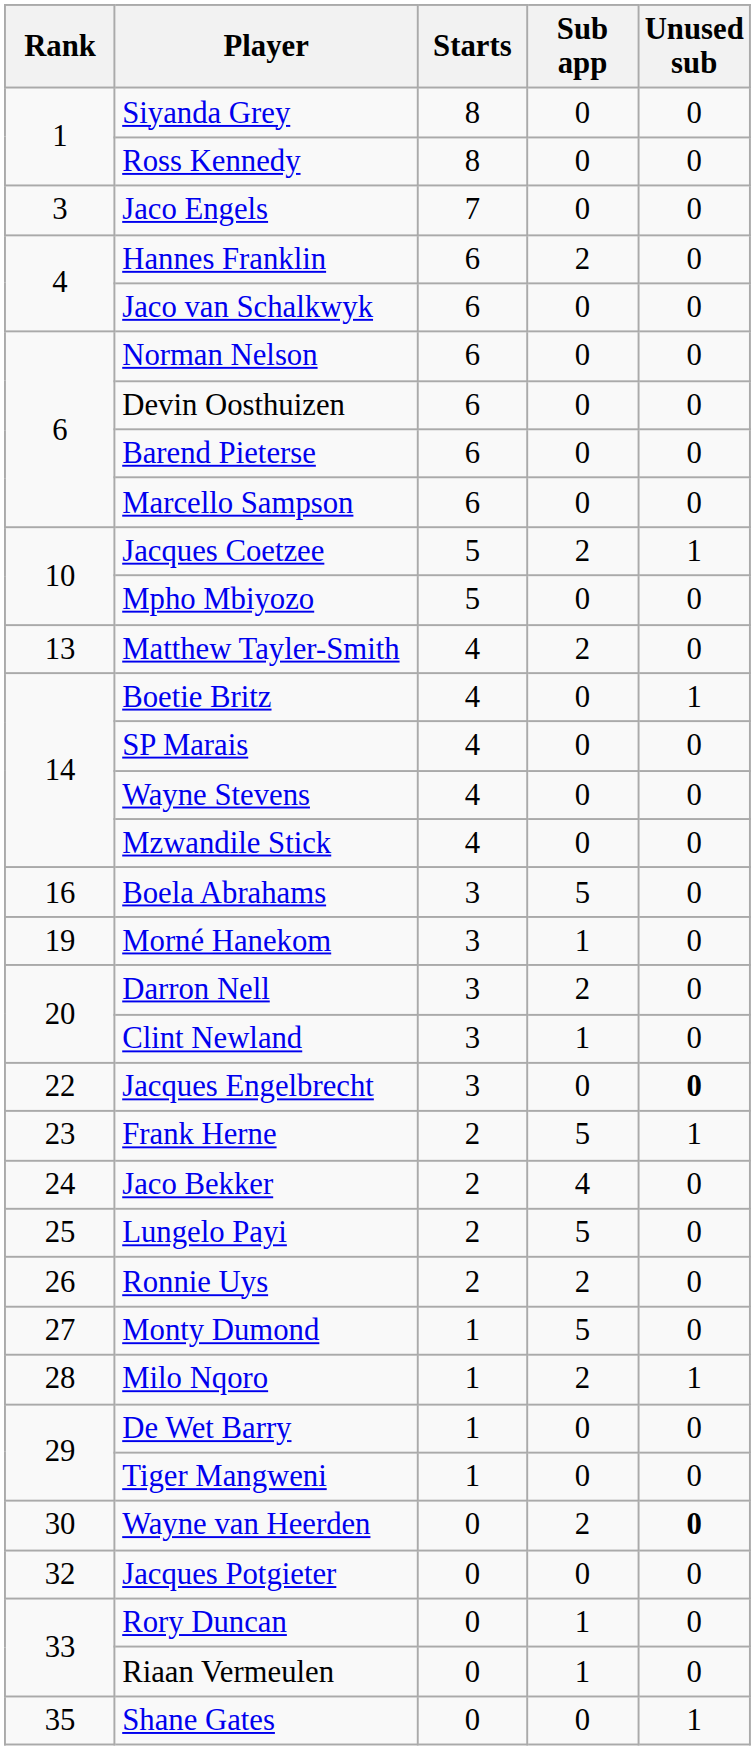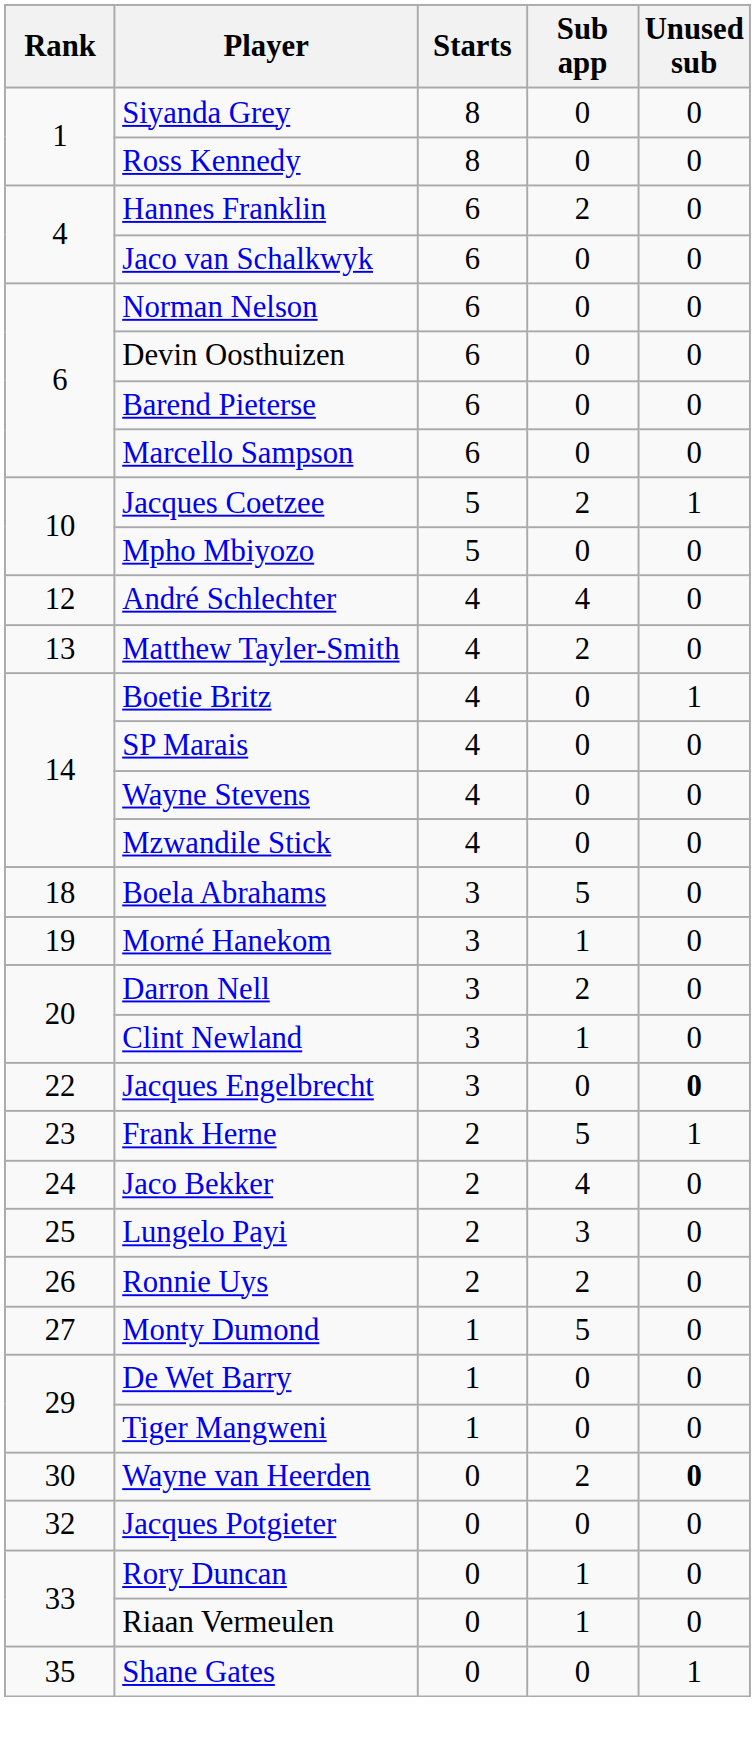 <table class="wikitable"  style="text-align: center;">
 <tr>
 <th style="width:50px;">Rank</th>
 <th style="width:150px;">Player</th>
 <th style="width:50px;">Starts</th>
 <th style="width:50px;">Sub app</th>
 <th style="width:50px;">Unused sub</th>
 </tr>
 <tr>
 <td rowspan=2>1</td>
 <td align=left><a href='#'>Siyanda Grey</a></td>
 <td>8</td>
 <td>0</td>
 <td>0</td>
 </tr>
 <tr>
 <td style="text-align:left;"><a href='#'>Ross Kennedy</a></td>
 <td>8</td>
-<td>0</td>
-<td>0</td>
-</tr>
-<tr>
-<td>3</td>
-<td align=left><a href='#'>Jaco Engels</a></td>
-<td>7</td>
 <td>0</td>
 <td>0</td>
 </tr>
 <tr>
 <td rowspan=2>4</td>
 <td align=left><a href='#'>Hannes Franklin</a></td>
 <td>6</td>
 <td>2</td>
 <td>0</td>
 </tr>
 <tr>
 <td style="text-align:left;"><a href='#'>Jaco van Schalkwyk</a></td>
 <td>6</td>
 <td>0</td>
 <td>0</td>
 </tr>
 <tr>
 <td rowspan=4>6</td>
 <td align=left><a href='#'>Norman Nelson</a></td>
 <td>6</td>
 <td>0</td>
 <td>0</td>
 </tr>
 <tr>
 <td style="text-align:left;">Devin Oosthuizen</td>
 <td>6</td>
 <td>0</td>
 <td>0</td>
 </tr>
 <tr>
 <td style="text-align:left;"><a href='#'>Barend Pieterse</a></td>
 <td>6</td>
 <td>0</td>
 <td>0</td>
 </tr>
 <tr>
 <td style="text-align:left;"><a href='#'>Marcello Sampson</a></td>
 <td>6</td>
 <td>0</td>
 <td>0</td>
 </tr>
 <tr>
 <td rowspan=2>10</td>
 <td align=left><a href='#'>Jacques Coetzee</a></td>
 <td>5</td>
 <td>2</td>
 <td>1</td>
 </tr>
 <tr>
 <td style="text-align:left;"><a href='#'>Mpho Mbiyozo</a></td>
 <td>5</td>
 <td>0</td>
 <td>0</td>
 </tr>
 <tr>
+<td>12</td>
+<td align=left><a href='#'>André Schlechter</a></td>
+<td>4</td>
+<td>4</td>
+<td>0</td>
+</tr>
+<tr>
 <td>13</td>
 <td align=left><a href='#'>Matthew Tayler-Smith</a></td>
 <td>4</td>
 <td>2</td>
 <td>0</td>
 </tr>
 <tr>
 <td rowspan=4>14</td>
 <td align=left><a href='#'>Boetie Britz</a></td>
 <td>4</td>
 <td>0</td>
 <td>1</td>
 </tr>
 <tr>
 <td style="text-align:left;"><a href='#'>SP Marais</a></td>
 <td>4</td>
 <td>0</td>
 <td>0</td>
 </tr>
 <tr>
 <td style="text-align:left;"><a href='#'>Wayne Stevens</a></td>
 <td>4</td>
 <td>0</td>
 <td>0</td>
 </tr>
 <tr>
 <td style="text-align:left;"><a href='#'>Mzwandile Stick</a></td>
 <td>4</td>
 <td>0</td>
 <td>0</td>
 </tr>
 <tr>
-<td>16</td>
+<td>18</td>
 <td align=left><a href='#'>Boela Abrahams</a></td>
 <td>3</td>
 <td>5</td>
 <td>0</td>
 </tr>
 <tr>
 <td>19</td>
 <td align=left><a href='#'>Morné Hanekom</a></td>
 <td>3</td>
 <td>1</td>
 <td>0</td>
 </tr>
 <tr>
 <td rowspan=2>20</td>
 <td align=left><a href='#'>Darron Nell</a></td>
 <td>3</td>
 <td>2</td>
 <td>0</td>
 </tr>
 <tr>
 <td style="text-align:left;"><a href='#'>Clint Newland</a></td>
 <td>3</td>
 <td>1</td>
 <td>0</td>
 </tr>
 <tr>
 <td>22</td>
 <td align=left><a href='#'>Jacques Engelbrecht</a></td>
 <td>3</td>
 <td>0</td>
 <td><strong>0</strong></td>
 </tr>
 <tr>
 <td>23</td>
 <td align=left><a href='#'>Frank Herne</a></td>
 <td>2</td>
 <td>5</td>
 <td>1</td>
 </tr>
 <tr>
 <td>24</td>
 <td align=left><a href='#'>Jaco Bekker</a></td>
 <td>2</td>
 <td>4</td>
 <td>0</td>
 </tr>
 <tr>
 <td>25</td>
 <td align=left><a href='#'>Lungelo Payi</a></td>
 <td>2</td>
-<td>5</td>
+<td>3</td>
 <td>0</td>
 </tr>
 <tr>
 <td>26</td>
 <td align=left><a href='#'>Ronnie Uys</a></td>
 <td>2</td>
 <td>2</td>
 <td>0</td>
 </tr>
 <tr>
 <td>27</td>
 <td align=left><a href='#'>Monty Dumond</a></td>
 <td>1</td>
 <td>5</td>
 <td>0</td>
-</tr>
-<tr>
-<td>28</td>
-<td align=left><a href='#'>Milo Nqoro</a></td>
-<td>1</td>
-<td>2</td>
-<td>1</td>
 </tr>
 <tr>
 <td rowspan=2>29</td>
 <td align=left><a href='#'>De Wet Barry</a></td>
 <td>1</td>
 <td>0</td>
 <td>0</td>
 </tr>
 <tr>
 <td style="text-align:left;"><a href='#'>Tiger Mangweni</a></td>
 <td>1</td>
 <td>0</td>
 <td>0</td>
 </tr>
 <tr>
 <td>30</td>
 <td align=left><a href='#'>Wayne van Heerden</a></td>
 <td>0</td>
 <td>2</td>
 <td><strong>0</strong></td>
 </tr>
 <tr>
 <td>32</td>
 <td align=left><a href='#'>Jacques Potgieter</a></td>
 <td>0</td>
 <td>0</td>
 <td>0</td>
 </tr>
 <tr>
 <td rowspan=2>33</td>
 <td align=left><a href='#'>Rory Duncan</a></td>
 <td>0</td>
 <td>1</td>
 <td>0</td>
 </tr>
 <tr>
 <td style="text-align:left;">Riaan Vermeulen</td>
 <td>0</td>
 <td>1</td>
 <td>0</td>
 </tr>
 <tr>
 <td>35</td>
 <td align=left><a href='#'>Shane Gates</a></td>
 <td>0</td>
 <td>0</td>
 <td>1</td>
 </tr>
 </table>
